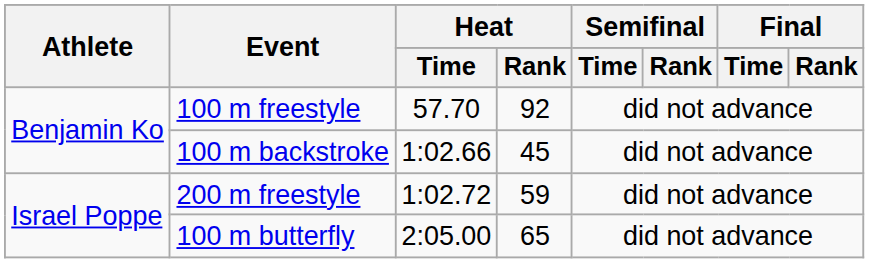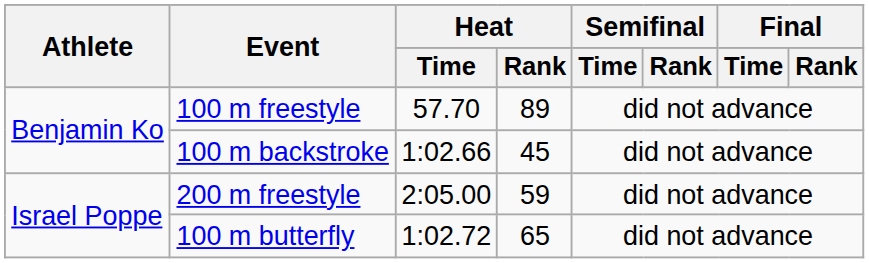 <table class="wikitable" style="text-align:center; font-size:90%">
 <tr>
 <th rowspan="2">Athlete</th>
 <th rowspan="2">Event</th>
 <th colspan="2">Heat</th>
 <th colspan="2">Semifinal</th>
 <th colspan="2">Final</th>
 </tr>
 <tr style="font-size:95%">
 <th>Time</th>
 <th>Rank</th>
 <th>Time</th>
 <th>Rank</th>
 <th>Time</th>
 <th>Rank</th>
 </tr>
 <tr>
 <td align=left rowspan=2><a href='#'>Benjamin Ko</a></td>
 <td align=left><a href='#'>100 m freestyle</a></td>
 <td>57.70</td>
-<td>92</td>
+<td>89</td>
 <td colspan=4>did not advance</td>
 </tr>
 <tr>
 <td align=left><a href='#'>100 m backstroke</a></td>
 <td>1:02.66</td>
 <td>45</td>
 <td colspan=4>did not advance</td>
 </tr>
 <tr>
 <td align=left rowspan=2><a href='#'>Israel Poppe</a></td>
 <td align=left><a href='#'>200 m freestyle</a></td>
-<td>1:02.72</td>
+<td>2:05.00</td>
 <td>59</td>
 <td colspan=4>did not advance</td>
 </tr>
 <tr>
 <td align=left><a href='#'>100 m butterfly</a></td>
-<td>2:05.00</td>
+<td>1:02.72</td>
 <td>65</td>
 <td colspan=4>did not advance</td>
 </tr>
 </table>
